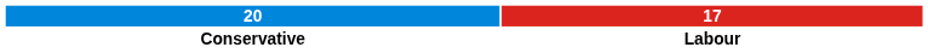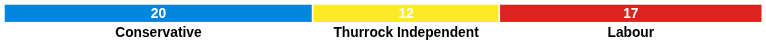 <table style="width:100%; text-align:center;">
 <tr style="color:white;">
 <td style="background:#0087dc; width:40.8%;"><strong>20</strong></td>
+<td style="background:#FBEA24; width:24.5%;"><strong>12</strong></td>
 <td style="background:#dc241f; width:34.7%;"><strong>17</strong></td>
 </tr>
 <tr>
 <td><span><strong>Conservative</strong></span></td>
+<td><span><strong>Thurrock Independent</strong></span></td>
 <td><span><strong>Labour</strong></span></td>
 </tr>
 </table>
